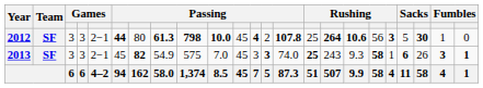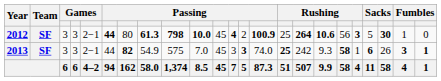 <table class="wikitable" style="text-align:center;">
 <tr>
 <th rowspan="2">Year</th>
 <th rowspan="2">Team</th>
 <th colspan="3">Games</th>
 <th colspan="9">Passing</th>
 <th colspan="5">Rushing</th>
 <th colspan="2">Sacks</th>
 <th colspan="2">Fumbles</th>
 </tr>
 <tr>
 <th></th>
 <th></th>
 <th></th>
 <th></th>
 <th></th>
 <th></th>
 <th></th>
 <th></th>
 <th></th>
 <th></th>
 <th></th>
 <th></th>
 <th></th>
 <th></th>
 <th></th>
 <th></th>
 <th></th>
 <th></th>
 <th></th>
 <th></th>
 <th></th>
 </tr>
 <tr>
 <th><a href='#'>2012</a></th>
 <th><a href='#'>SF</a></th>
 <td>3</td>
 <td>3</td>
 <td>2−1</td>
 <td><strong>44</strong></td>
 <td>80</td>
 <td><strong>61.3</strong></td>
 <td><strong>798</strong></td>
 <td><strong>10.0</strong></td>
 <td>45</td>
 <td><strong>4</strong></td>
 <td>2</td>
-<td><strong>107.8</strong></td>
+<td><strong>100.9</strong></td>
 <td>25</td>
 <td><strong>264</strong></td>
 <td><strong>10.6</strong></td>
 <td>56</td>
 <td><strong>3</strong></td>
 <td>5</td>
 <td><strong>30</strong></td>
 <td>1</td>
 <td>0</td>
 </tr>
 <tr>
 <th><a href='#'>2013</a></th>
 <th><a href='#'>SF</a></th>
 <td>3</td>
 <td>3</td>
 <td>2−1</td>
-<td>45</td>
+<td>44</td>
 <td><strong>82</strong></td>
 <td>54.9</td>
 <td>575</td>
 <td>7.0</td>
 <td>45</td>
 <td>3</td>
 <td><strong>3</strong></td>
 <td>74.0</td>
 <td><strong>25</strong></td>
-<td>243</td>
+<td>242</td>
 <td>9.3</td>
 <td><strong>58</strong></td>
 <td>1</td>
 <td><strong>6</strong></td>
 <td>26</td>
 <td><strong>3</strong></td>
 <td><strong>1</strong></td>
 </tr>
 <tr>
 <th colspan="2"></th>
 <th>6</th>
 <th>6</th>
 <th>4–2</th>
 <th>94</th>
 <th>162</th>
 <th>58.0</th>
 <th>1,374</th>
 <th>8.5</th>
 <th>45</th>
 <th>7</th>
 <th>5</th>
 <th>87.3</th>
 <th>51</th>
 <th>507</th>
 <th>9.9</th>
 <th>58</th>
 <th>4</th>
 <th>11</th>
 <th>58</th>
 <th>4</th>
 <th>1</th>
 </tr>
 </table>
